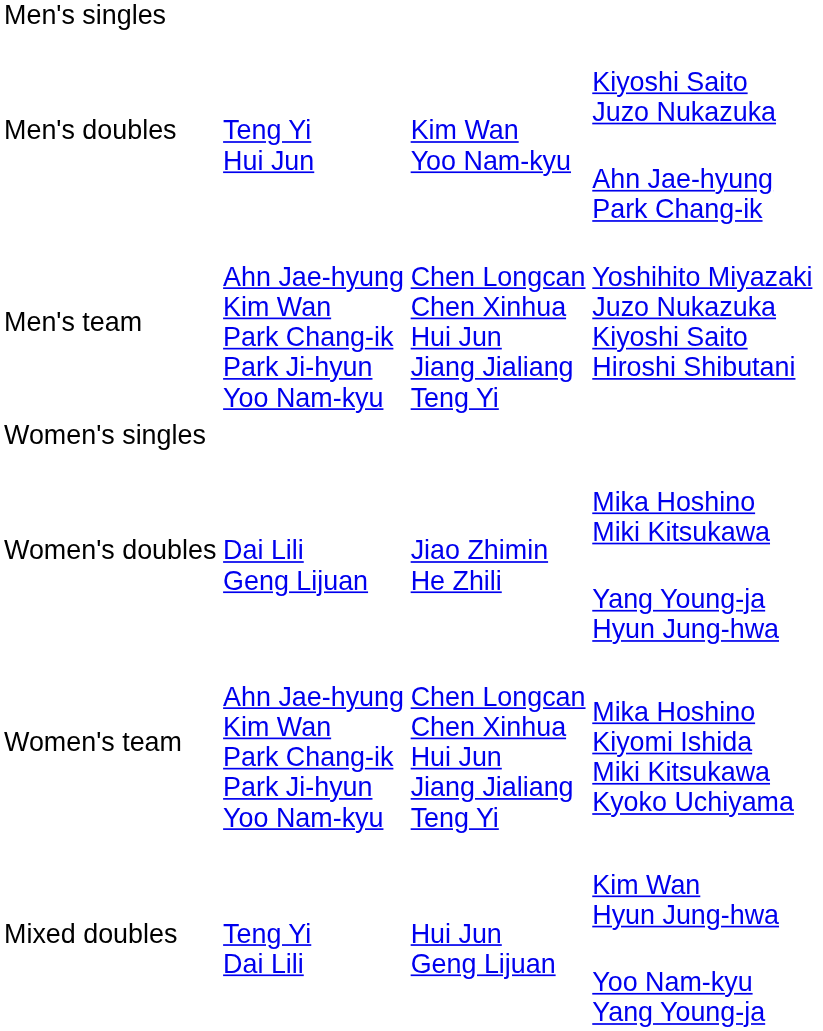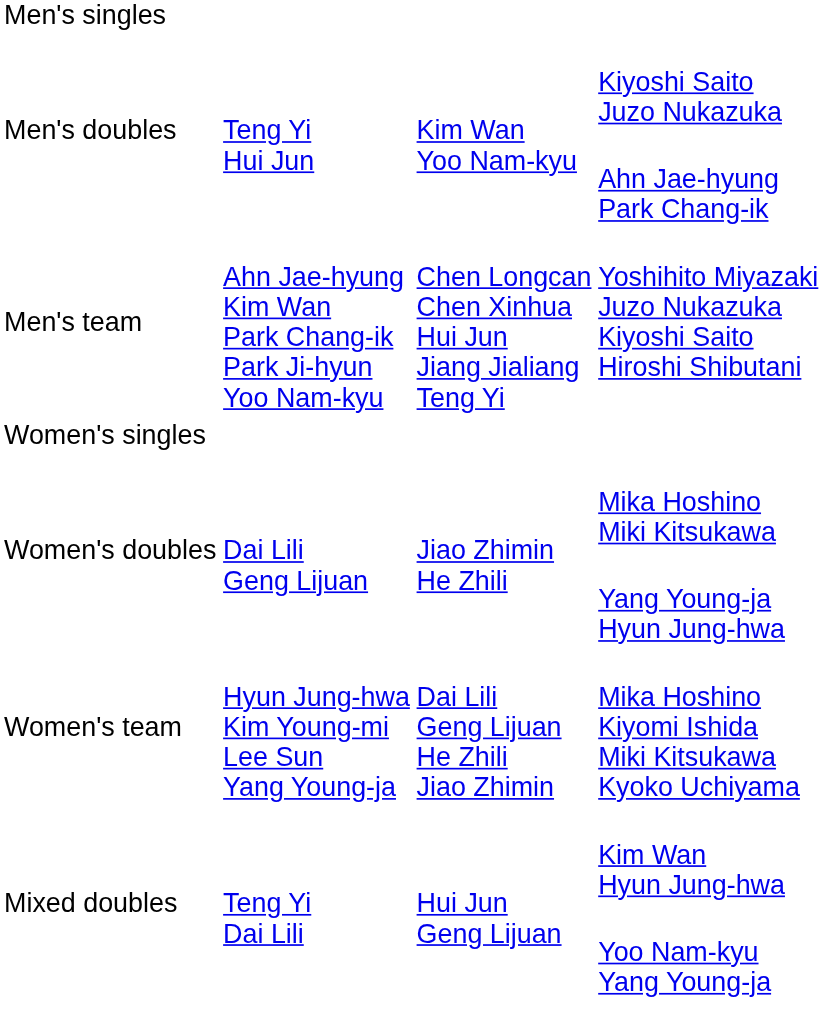 <table>
 <tr>
 <td rowspan=2>Men's singles</td>
 <td rowspan=2></td>
 <td rowspan=2></td>
 <td></td>
 </tr>
 <tr>
 <td></td>
 </tr>
 <tr>
 <td rowspan=2>Men's doubles</td>
 <td rowspan=2><br><a href='#'>Teng Yi</a><br><a href='#'>Hui Jun</a></td>
 <td rowspan=2><br><a href='#'>Kim Wan</a><br><a href='#'>Yoo Nam-kyu</a></td>
 <td><br><a href='#'>Kiyoshi Saito</a><br><a href='#'>Juzo Nukazuka</a></td>
 </tr>
 <tr>
 <td><br><a href='#'>Ahn Jae-hyung</a><br><a href='#'>Park Chang-ik</a></td>
 </tr>
 <tr>
 <td>Men's team</td>
 <td><br><a href='#'>Ahn Jae-hyung</a><br><a href='#'>Kim Wan</a><br><a href='#'>Park Chang-ik</a><br><a href='#'>Park Ji-hyun</a><br><a href='#'>Yoo Nam-kyu</a></td>
 <td><br><a href='#'>Chen Longcan</a><br><a href='#'>Chen Xinhua</a><br><a href='#'>Hui Jun</a><br><a href='#'>Jiang Jialiang</a><br><a href='#'>Teng Yi</a></td>
 <td valign=top><br><a href='#'>Yoshihito Miyazaki</a><br><a href='#'>Juzo Nukazuka</a><br><a href='#'>Kiyoshi Saito</a><br><a href='#'>Hiroshi Shibutani</a></td>
 </tr>
 <tr>
 <td rowspan=2>Women's singles</td>
 <td rowspan=2></td>
 <td rowspan=2></td>
 <td></td>
 </tr>
 <tr>
 <td></td>
 </tr>
 <tr>
 <td rowspan=2>Women's doubles</td>
 <td rowspan=2><br><a href='#'>Dai Lili</a><br><a href='#'>Geng Lijuan</a></td>
 <td rowspan=2><br><a href='#'>Jiao Zhimin</a><br><a href='#'>He Zhili</a></td>
 <td><br><a href='#'>Mika Hoshino</a><br><a href='#'>Miki Kitsukawa</a></td>
 </tr>
 <tr>
 <td><br><a href='#'>Yang Young-ja</a><br><a href='#'>Hyun Jung-hwa</a></td>
 </tr>
 <tr>
 <td>Women's team</td>
-<td><br><a href='#'>Ahn Jae-hyung</a><br><a href='#'>Kim Wan</a><br><a href='#'>Park Chang-ik</a><br><a href='#'>Park Ji-hyun</a><br><a href='#'>Yoo Nam-kyu</a></td>
-<td><br><a href='#'>Chen Longcan</a><br><a href='#'>Chen Xinhua</a><br><a href='#'>Hui Jun</a><br><a href='#'>Jiang Jialiang</a><br><a href='#'>Teng Yi</a></td>
+<td><br><a href='#'>Hyun Jung-hwa</a><br><a href='#'>Kim Young-mi</a><br><a href='#'>Lee Sun</a><br><a href='#'>Yang Young-ja</a></td>
+<td><br><a href='#'>Dai Lili</a><br><a href='#'>Geng Lijuan</a><br><a href='#'>He Zhili</a><br><a href='#'>Jiao Zhimin</a></td>
 <td><br><a href='#'>Mika Hoshino</a><br><a href='#'>Kiyomi Ishida</a><br><a href='#'>Miki Kitsukawa</a><br><a href='#'>Kyoko Uchiyama</a></td>
 </tr>
 <tr>
 <td rowspan=2>Mixed doubles</td>
 <td rowspan=2><br><a href='#'>Teng Yi</a><br><a href='#'>Dai Lili</a></td>
 <td rowspan=2><br><a href='#'>Hui Jun</a><br><a href='#'>Geng Lijuan</a></td>
 <td><br><a href='#'>Kim Wan</a><br><a href='#'>Hyun Jung-hwa</a></td>
 </tr>
 <tr>
 <td><br><a href='#'>Yoo Nam-kyu</a><br><a href='#'>Yang Young-ja</a></td>
 </tr>
 </table>
